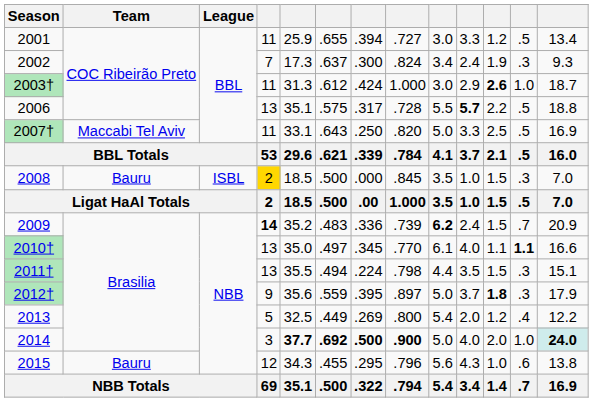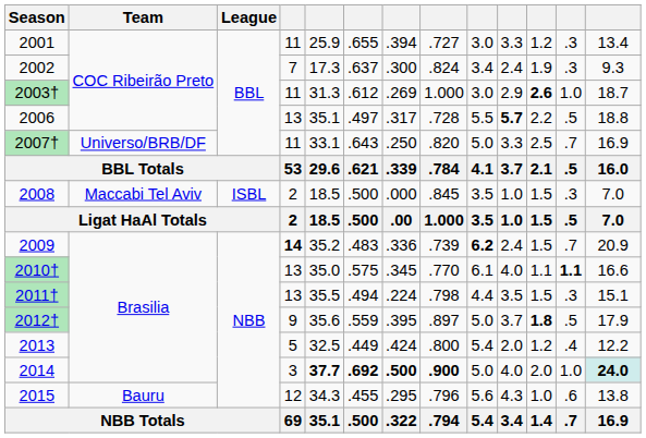 <table class="wikitable sortable" style="font-size:95%; text-align:center;">
 <tr>
 <th>Season</th>
 <th>Team</th>
 <th>League</th>
 <th></th>
 <th></th>
 <th></th>
 <th></th>
 <th></th>
 <th></th>
 <th></th>
 <th></th>
 <th></th>
 <th></th>
 </tr>
 <tr>
 <td>2001</td>
 <td rowspan="4"><a href='#'>COC Ribeirão Preto</a></td>
 <td rowspan="5"><a href='#'>BBL</a></td>
 <td>11</td>
 <td>25.9</td>
 <td>.655</td>
 <td>.394</td>
 <td>.727</td>
 <td>3.0</td>
 <td>3.3</td>
 <td>1.2</td>
-<td>.5</td>
+<td>.3</td>
 <td>13.4</td>
 </tr>
 <tr>
 <td>2002</td>
 <td>7</td>
 <td>17.3</td>
 <td>.637</td>
 <td>.300</td>
 <td>.824</td>
 <td>3.4</td>
 <td>2.4</td>
 <td>1.9</td>
 <td>.3</td>
 <td>9.3</td>
 </tr>
 <tr>
 <td style="background:#afe6ba;">2003†</td>
 <td>11</td>
 <td>31.3</td>
 <td>.612</td>
-<td>.424</td>
+<td>.269</td>
 <td>1.000</td>
 <td>3.0</td>
 <td>2.9</td>
 <td><strong>2.6</strong></td>
 <td>1.0</td>
 <td>18.7</td>
 </tr>
 <tr>
 <td>2006</td>
 <td>13</td>
 <td>35.1</td>
-<td>.575</td>
+<td>.497</td>
 <td>.317</td>
 <td>.728</td>
 <td>5.5</td>
 <td><strong>5.7</strong></td>
 <td>2.2</td>
 <td>.5</td>
 <td>18.8</td>
 </tr>
 <tr>
 <td style="background:#afe6ba;">2007†</td>
-<td><a href='#'>Maccabi Tel Aviv</a></td>
+<td><a href='#'>Universo/BRB/DF</a></td>
 <td>11</td>
 <td>33.1</td>
 <td>.643</td>
 <td>.250</td>
 <td>.820</td>
 <td>5.0</td>
 <td>3.3</td>
 <td>2.5</td>
-<td>.5</td>
+<td>.7</td>
 <td>16.9</td>
 </tr>
 <tr>
 <th colspan="3">BBL Totals</th>
 <th>53</th>
 <th>29.6</th>
 <th>.621</th>
 <th>.339</th>
 <th>.784</th>
 <th>4.1</th>
 <th>3.7</th>
 <th>2.1</th>
 <th>.5</th>
 <th>16.0</th>
 </tr>
 <tr>
 <td><a href='#'>2008</a></td>
-<td><a href='#'>Bauru</a></td>
+<td><a href='#'>Maccabi Tel Aviv</a></td>
 <td><a href='#'>ISBL</a></td>
-<td style="background: gold;">2</td>
+<td>2</td>
 <td>18.5</td>
 <td>.500</td>
 <td>.000</td>
 <td>.845</td>
 <td>3.5</td>
 <td>1.0</td>
 <td>1.5</td>
 <td>.3</td>
 <td>7.0</td>
 </tr>
 <tr>
 <th colspan="3">Ligat HaAl Totals</th>
 <th>2</th>
 <th>18.5</th>
 <th>.500</th>
 <th>.00</th>
 <th>1.000</th>
 <th>3.5</th>
 <th>1.0</th>
 <th>1.5</th>
 <th>.5</th>
 <th>7.0</th>
 </tr>
 <tr>
 <td><a href='#'>2009</a></td>
 <td rowspan="6"><a href='#'>Brasilia</a></td>
 <td rowspan="7"><a href='#'>NBB</a></td>
 <td><strong>14</strong></td>
 <td>35.2</td>
 <td>.483</td>
 <td>.336</td>
 <td>.739</td>
 <td><strong>6.2</strong></td>
 <td>2.4</td>
 <td>1.5</td>
 <td>.7</td>
 <td>20.9</td>
 </tr>
 <tr>
 <td style="background:#afe6ba;"><a href='#'>2010†</a></td>
 <td>13</td>
 <td>35.0</td>
-<td>.497</td>
+<td>.575</td>
 <td>.345</td>
 <td>.770</td>
 <td>6.1</td>
 <td>4.0</td>
 <td>1.1</td>
 <td><strong>1.1</strong></td>
 <td>16.6</td>
 </tr>
 <tr>
 <td style="background:#afe6ba;"><a href='#'>2011†</a></td>
 <td>13</td>
 <td>35.5</td>
 <td>.494</td>
 <td>.224</td>
 <td>.798</td>
 <td>4.4</td>
 <td>3.5</td>
 <td>1.5</td>
 <td>.3</td>
 <td>15.1</td>
 </tr>
 <tr>
 <td style="background:#afe6ba;"><a href='#'>2012†</a></td>
 <td>9</td>
 <td>35.6</td>
 <td>.559</td>
 <td>.395</td>
 <td>.897</td>
 <td>5.0</td>
 <td>3.7</td>
 <td><strong>1.8</strong></td>
-<td>.3</td>
+<td>.5</td>
 <td>17.9</td>
 </tr>
 <tr>
 <td><a href='#'>2013</a></td>
 <td>5</td>
 <td>32.5</td>
 <td>.449</td>
-<td>.269</td>
+<td>.424</td>
 <td>.800</td>
 <td>5.4</td>
 <td>2.0</td>
 <td>1.2</td>
 <td>.4</td>
 <td>12.2</td>
 </tr>
 <tr>
 <td><a href='#'>2014</a></td>
 <td>3</td>
 <td><strong>37.7</strong></td>
 <td><strong>.692</strong></td>
 <td><strong>.500</strong></td>
 <td><strong>.900</strong></td>
 <td>5.0</td>
 <td>4.0</td>
 <td>2.0</td>
 <td>1.0</td>
 <td style="background:#cfecec; width:3em;"><strong>24.0</strong></td>
 </tr>
 <tr>
 <td><a href='#'>2015</a></td>
 <td><a href='#'>Bauru</a></td>
 <td>12</td>
 <td>34.3</td>
 <td>.455</td>
 <td>.295</td>
 <td>.796</td>
 <td>5.6</td>
 <td>4.3</td>
 <td>1.0</td>
 <td>.6</td>
 <td>13.8</td>
 </tr>
 <tr>
 <th colspan="3">NBB Totals</th>
 <th>69</th>
 <th>35.1</th>
 <th>.500</th>
 <th>.322</th>
 <th>.794</th>
 <th>5.4</th>
 <th>3.4</th>
 <th>1.4</th>
 <th>.7</th>
 <th>16.9</th>
 </tr>
 </table>
